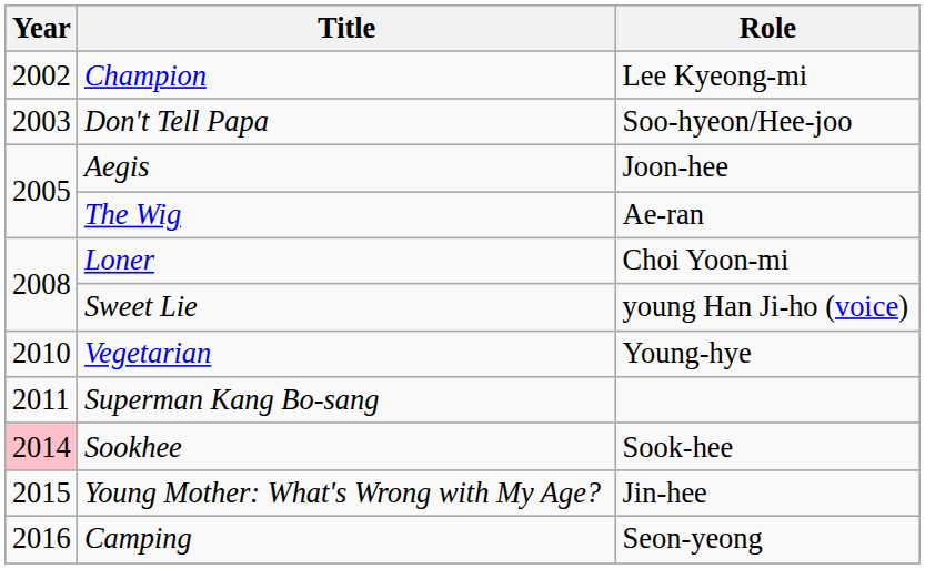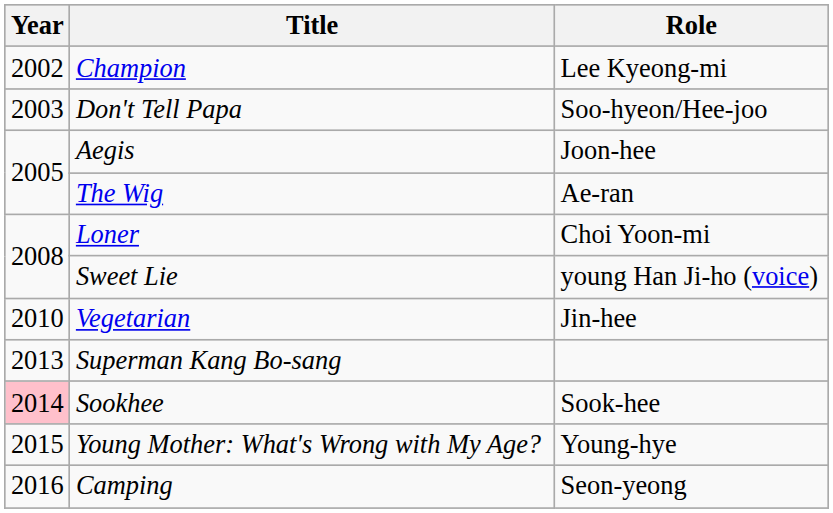 <table class="wikitable" style="width:500px">
 <tr>
 <th width=10>Year</th>
 <th>Title</th>
 <th>Role</th>
 </tr>
 <tr>
 <td>2002</td>
 <td><em><a href='#'>Champion</a></em></td>
 <td>Lee Kyeong-mi</td>
 </tr>
 <tr>
 <td>2003</td>
 <td><em>Don't Tell Papa</em></td>
 <td>Soo-hyeon/Hee-joo</td>
 </tr>
 <tr>
 <td rowspan=2>2005</td>
 <td><em>Aegis</em></td>
 <td>Joon-hee</td>
 </tr>
 <tr>
 <td><em><a href='#'>The Wig</a></em></td>
 <td>Ae-ran</td>
 </tr>
 <tr>
 <td rowspan=2>2008</td>
 <td><em><a href='#'>Loner</a></em></td>
 <td>Choi Yoon-mi</td>
 </tr>
 <tr>
 <td><em>Sweet Lie</em> </td>
 <td>young Han Ji-ho (<a href='#'>voice</a>)</td>
 </tr>
 <tr>
 <td>2010</td>
 <td><em><a href='#'>Vegetarian</a></em></td>
-<td>Young-hye</td>
+<td>Jin-hee</td>
 </tr>
 <tr>
-<td>2011</td>
+<td>2013</td>
 <td><em>Superman Kang Bo-sang</em></td>
 <td></td>
 </tr>
 <tr>
 <td style="background: pink;">2014</td>
 <td><em>Sookhee</em></td>
 <td>Sook-hee</td>
 </tr>
 <tr>
 <td>2015</td>
 <td><em>Young Mother: What's Wrong with My Age?</em></td>
-<td>Jin-hee</td>
+<td>Young-hye</td>
 </tr>
 <tr>
 <td>2016</td>
 <td><em>Camping</em></td>
 <td>Seon-yeong</td>
 </tr>
 </table>
